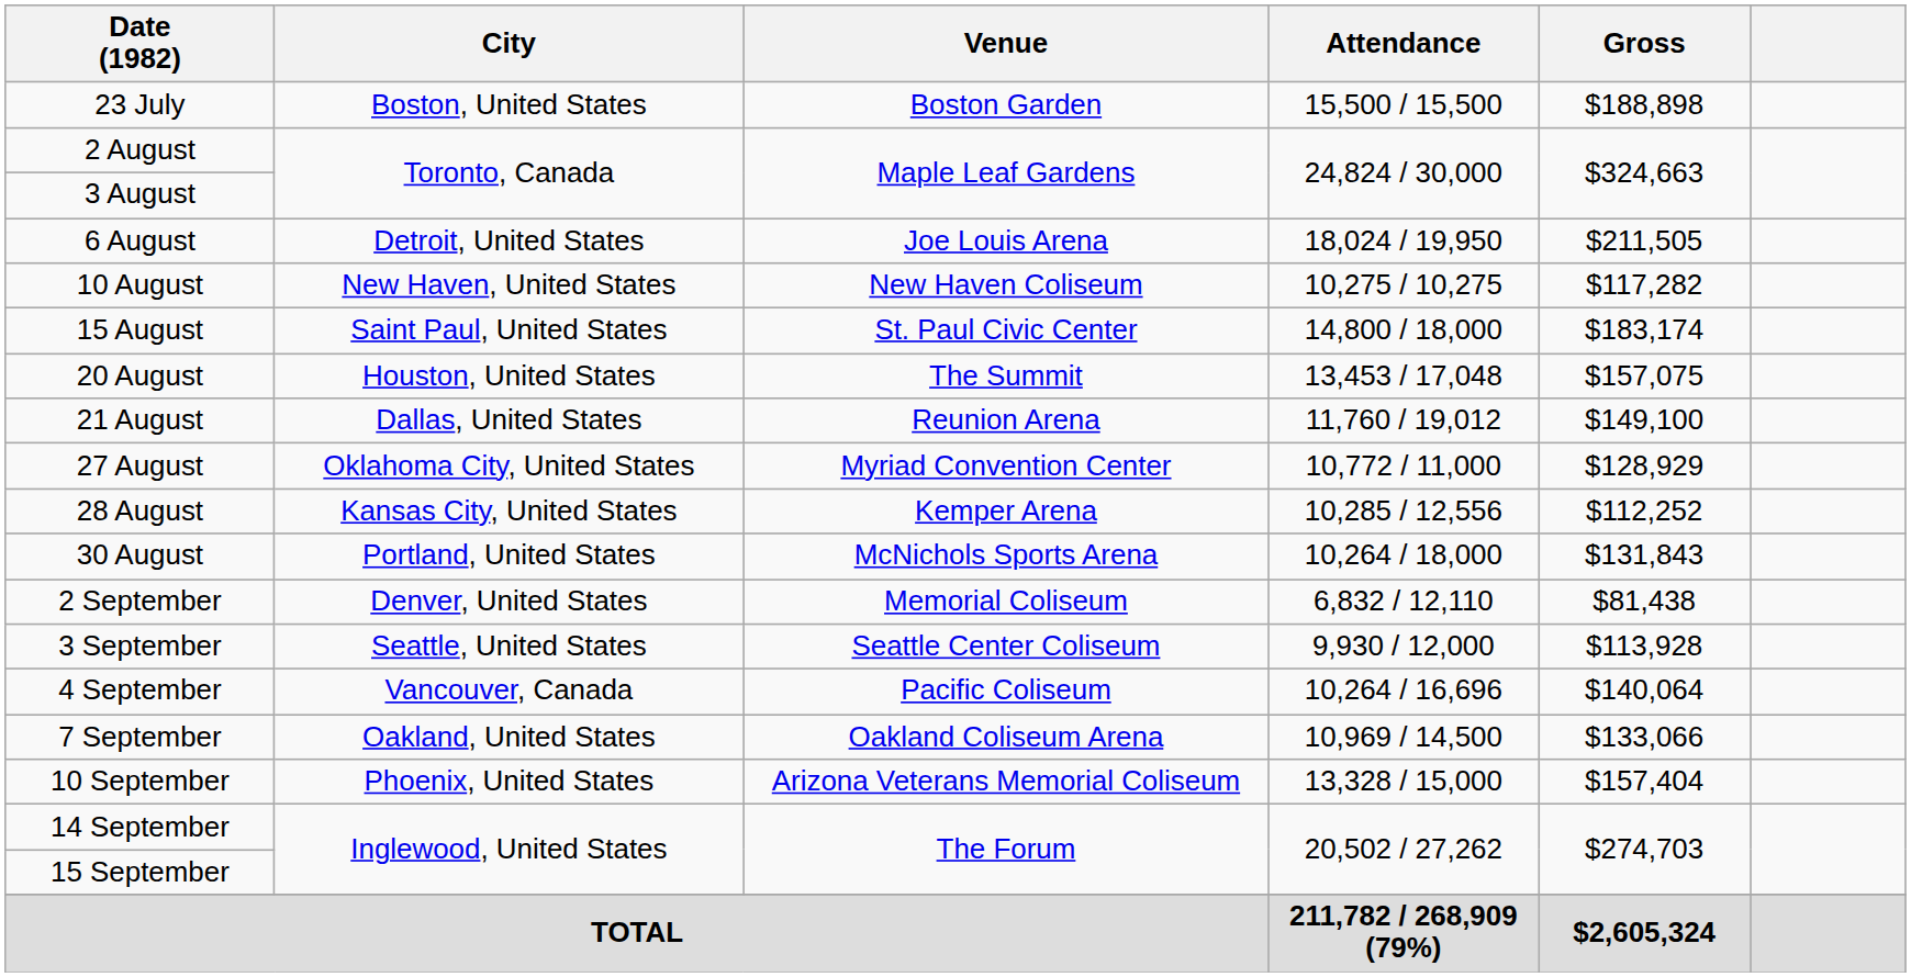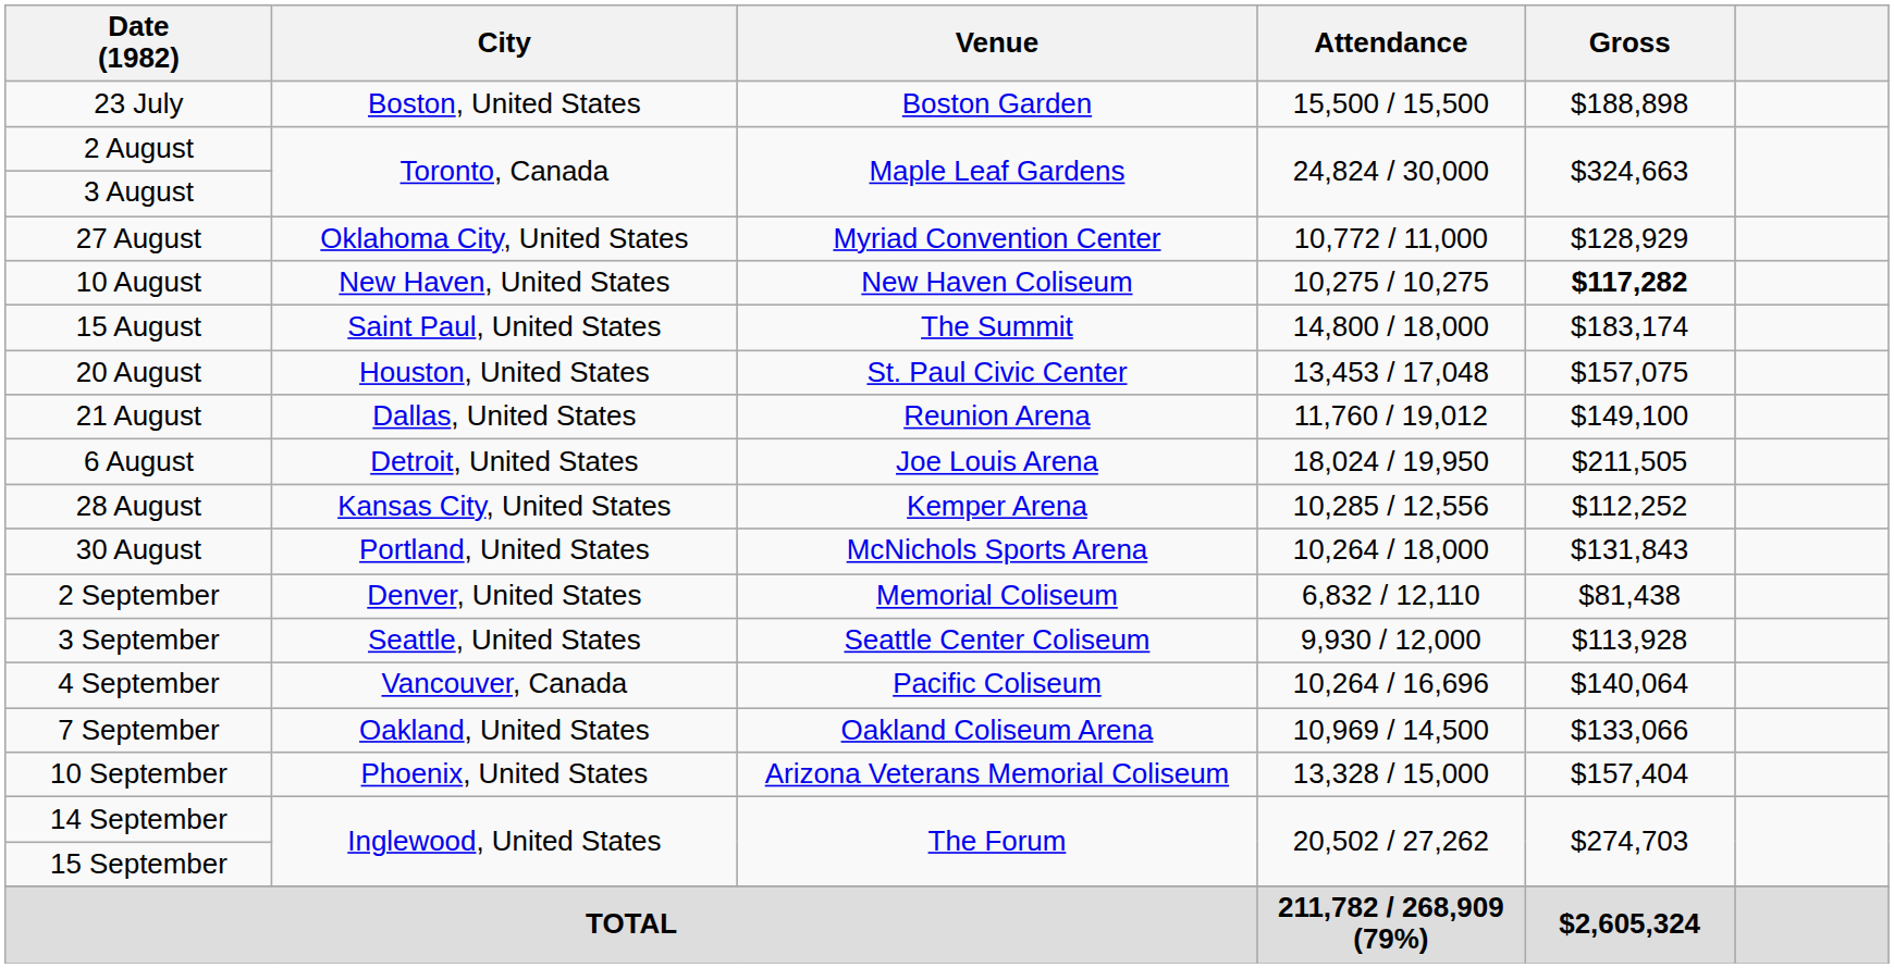 <table class="wikitable" style="text-align:center;">
 <tr>
 <th scope="col" style="width:9em;">Date<br>(1982)</th>
 <th scope="col" style="width:16em;">City</th>
 <th scope="col" style="width:18em;">Venue</th>
 <th scope="col" style="width:9em;">Attendance</th>
 <th scope="col" style="width:7em;">Gross</th>
 <th scope="col" style="width:5em;" class="unsortable"></th>
 </tr>
 <tr>
 <td>23 July</td>
 <td><a href='#'>Boston</a>, United States</td>
 <td><a href='#'>Boston Garden</a></td>
 <td>15,500 / 15,500</td>
 <td>$188,898</td>
 <td></td>
 </tr>
 <tr>
 <td>2 August</td>
 <td rowspan="2"><a href='#'>Toronto</a>, Canada</td>
 <td rowspan="2"><a href='#'>Maple Leaf Gardens</a></td>
 <td rowspan="2">24,824 / 30,000</td>
 <td rowspan="2">$324,663</td>
 <td rowspan="2"></td>
 </tr>
 <tr>
 <td>3 August</td>
 </tr>
 <tr>
-<td>6 August</td>
-<td><a href='#'>Detroit</a>, United States</td>
-<td><a href='#'>Joe Louis Arena</a></td>
-<td>18,024 / 19,950</td>
-<td>$211,505</td>
+<td>27 August</td>
+<td><a href='#'>Oklahoma City</a>, United States</td>
+<td><a href='#'>Myriad Convention Center</a></td>
+<td>10,772 / 11,000</td>
+<td>$128,929</td>
 <td></td>
 </tr>
 <tr>
 <td>10 August</td>
 <td><a href='#'>New Haven</a>, United States</td>
 <td><a href='#'>New Haven Coliseum</a></td>
 <td>10,275 / 10,275</td>
-<td>$117,282</td>
+<td><strong>$117,282</strong></td>
 <td></td>
 </tr>
 <tr>
 <td>15 August</td>
 <td><a href='#'>Saint Paul</a>, United States</td>
-<td><a href='#'>St. Paul Civic Center</a></td>
+<td><a href='#'>The Summit</a></td>
 <td>14,800 / 18,000</td>
 <td>$183,174</td>
 <td></td>
 </tr>
 <tr>
 <td>20 August</td>
 <td><a href='#'>Houston</a>, United States</td>
-<td><a href='#'>The Summit</a></td>
+<td><a href='#'>St. Paul Civic Center</a></td>
 <td>13,453 / 17,048</td>
 <td>$157,075</td>
 <td></td>
 </tr>
 <tr>
 <td>21 August</td>
 <td><a href='#'>Dallas</a>, United States</td>
 <td><a href='#'>Reunion Arena</a></td>
 <td>11,760 / 19,012</td>
 <td>$149,100</td>
 <td></td>
 </tr>
 <tr>
-<td>27 August</td>
-<td><a href='#'>Oklahoma City</a>, United States</td>
-<td><a href='#'>Myriad Convention Center</a></td>
-<td>10,772 / 11,000</td>
-<td>$128,929</td>
+<td>6 August</td>
+<td><a href='#'>Detroit</a>, United States</td>
+<td><a href='#'>Joe Louis Arena</a></td>
+<td>18,024 / 19,950</td>
+<td>$211,505</td>
 <td></td>
 </tr>
 <tr>
 <td>28 August</td>
 <td><a href='#'>Kansas City</a>, United States</td>
 <td><a href='#'>Kemper Arena</a></td>
 <td>10,285 / 12,556</td>
 <td>$112,252</td>
 <td></td>
 </tr>
 <tr>
 <td>30 August</td>
 <td><a href='#'>Portland</a>, United States</td>
 <td><a href='#'>McNichols Sports Arena</a></td>
 <td>10,264 / 18,000</td>
 <td>$131,843</td>
 <td></td>
 </tr>
 <tr>
 <td>2 September</td>
 <td><a href='#'>Denver</a>, United States</td>
 <td><a href='#'>Memorial Coliseum</a></td>
 <td>6,832 / 12,110</td>
 <td>$81,438</td>
 <td></td>
 </tr>
 <tr>
 <td>3 September</td>
 <td><a href='#'>Seattle</a>, United States</td>
 <td><a href='#'>Seattle Center Coliseum</a></td>
 <td>9,930 / 12,000</td>
 <td>$113,928</td>
 <td></td>
 </tr>
 <tr>
 <td>4 September</td>
 <td><a href='#'>Vancouver</a>, Canada</td>
 <td><a href='#'>Pacific Coliseum</a></td>
 <td>10,264 / 16,696</td>
 <td>$140,064</td>
 <td></td>
 </tr>
 <tr>
 <td>7 September</td>
 <td><a href='#'>Oakland</a>, United States</td>
 <td><a href='#'>Oakland Coliseum Arena</a></td>
 <td>10,969 / 14,500</td>
 <td>$133,066</td>
 <td></td>
 </tr>
 <tr>
 <td>10 September</td>
 <td><a href='#'>Phoenix</a>, United States</td>
 <td><a href='#'>Arizona Veterans Memorial Coliseum</a></td>
 <td>13,328 / 15,000</td>
 <td>$157,404</td>
 <td></td>
 </tr>
 <tr>
 <td>14 September</td>
 <td rowspan="2"><a href='#'>Inglewood</a>, United States</td>
 <td rowspan="2"><a href='#'>The Forum</a></td>
 <td rowspan="2">20,502 / 27,262</td>
 <td rowspan="2">$274,703</td>
 <td rowspan="2"></td>
 </tr>
 <tr>
 <td>15 September</td>
 </tr>
 <tr>
 </tr>
 <tr style="background:#ddd;">
 <td colspan="3"><strong>TOTAL</strong></td>
 <td><strong>211,782 / 268,909 (79%)</strong></td>
 <td><strong>$2,605,324</strong></td>
 <td></td>
 </tr>
 </table>
